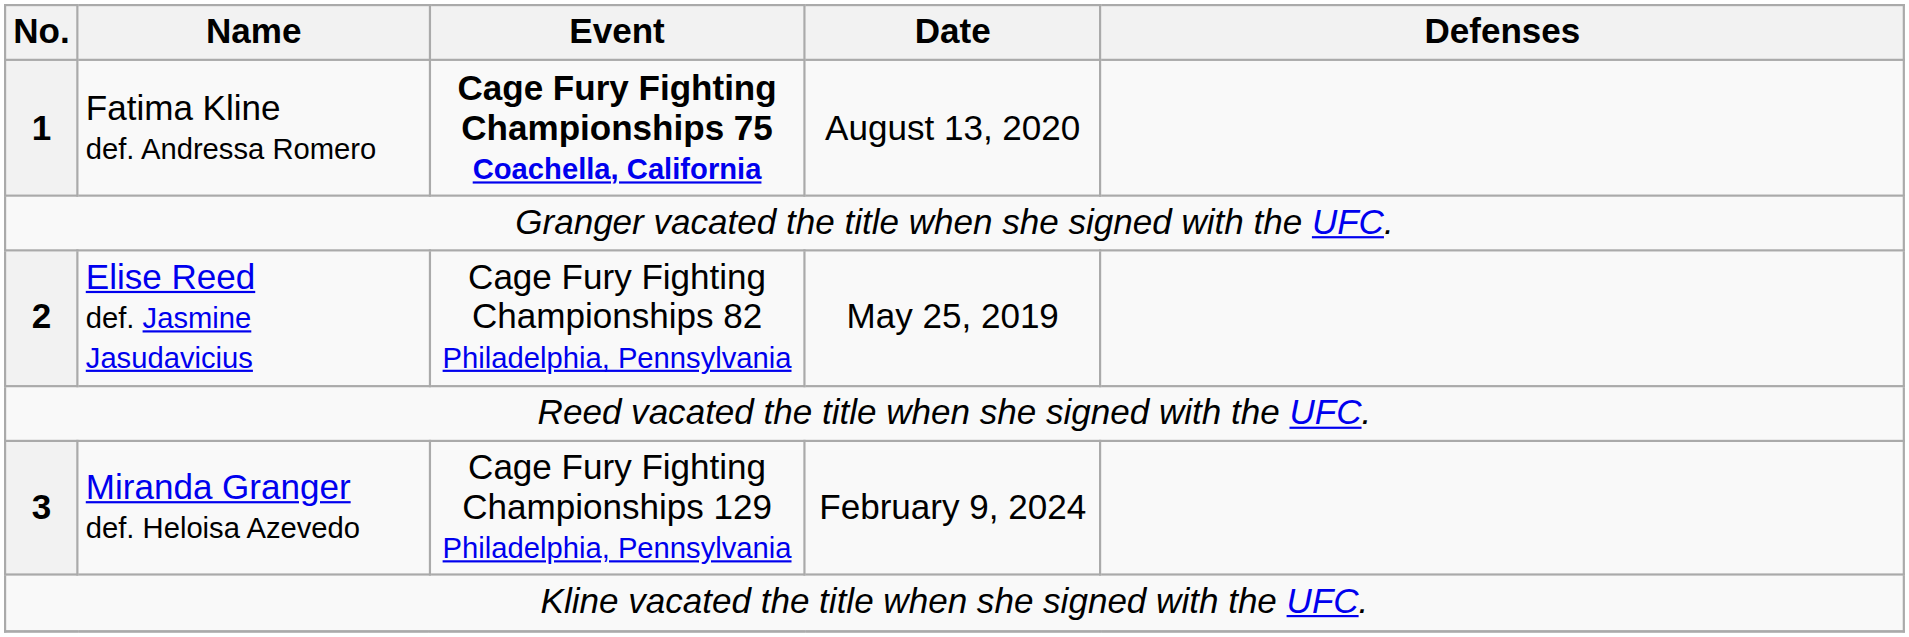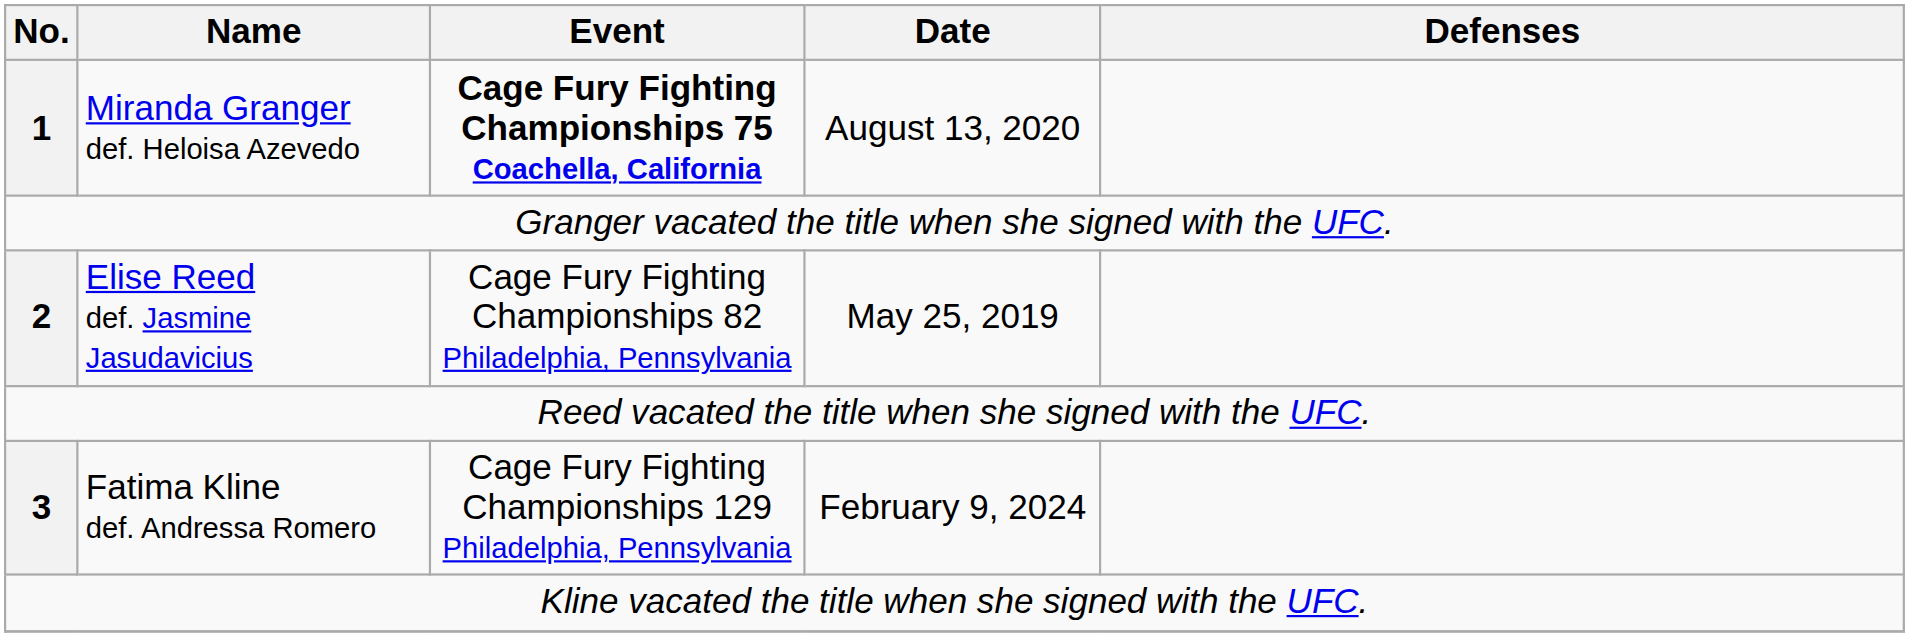 <table class="wikitable">
 <tr>
 <th width=1%>No.</th>
 <th width=19%>Name</th>
 <th width=20%>Event</th>
 <th width=16%>Date</th>
 <th width=44%>Defenses</th>
 </tr>
 <tr>
 <th>1</th>
-<td style="text-align:left"> Fatima Kline<br><small>def. Andressa Romero</small></td>
+<td style="text-align:left"> <a href='#'>Miranda Granger</a><br><small>def. Heloisa Azevedo</small></td>
 <td style="text-align:center"><strong>Cage Fury Fighting Championships 75<br><small><a href='#'>Coachella, California</a></small></strong></td>
 <td style="text-align:center">August 13, 2020</td>
 <td></td>
 </tr>
 <tr>
 <td style="text-align:center" colspan="5"><em>Granger vacated the title when she signed with the <a href='#'>UFC</a>.</em></td>
 </tr>
 <tr>
 <th>2</th>
 <td style="text-align:left"> <a href='#'>Elise Reed</a><br><small>def. <a href='#'>Jasmine Jasudavicius</a></small></td>
 <td style="text-align:center">Cage Fury Fighting Championships 82<br><small><a href='#'>Philadelphia, Pennsylvania</a></small></td>
 <td style="text-align:center">May 25, 2019</td>
 <td></td>
 </tr>
 <tr>
 <td style="text-align:center" colspan="5"><em>Reed vacated the title when she signed with the <a href='#'>UFC</a>.</em></td>
 </tr>
 <tr>
 <th>3</th>
-<td style="text-align:left"> <a href='#'>Miranda Granger</a><br><small>def. Heloisa Azevedo</small></td>
+<td style="text-align:left"> Fatima Kline<br><small>def. Andressa Romero</small></td>
 <td style="text-align:center">Cage Fury Fighting Championships 129<br><small><a href='#'>Philadelphia, Pennsylvania</a></small></td>
 <td style="text-align:center">February 9, 2024</td>
 <td></td>
 </tr>
 <tr>
 <td style="text-align:center" colspan="5"><em>Kline vacated the title when she signed with the <a href='#'>UFC</a>.</em></td>
 </tr>
 <tr>
 </tr>
 </table>
